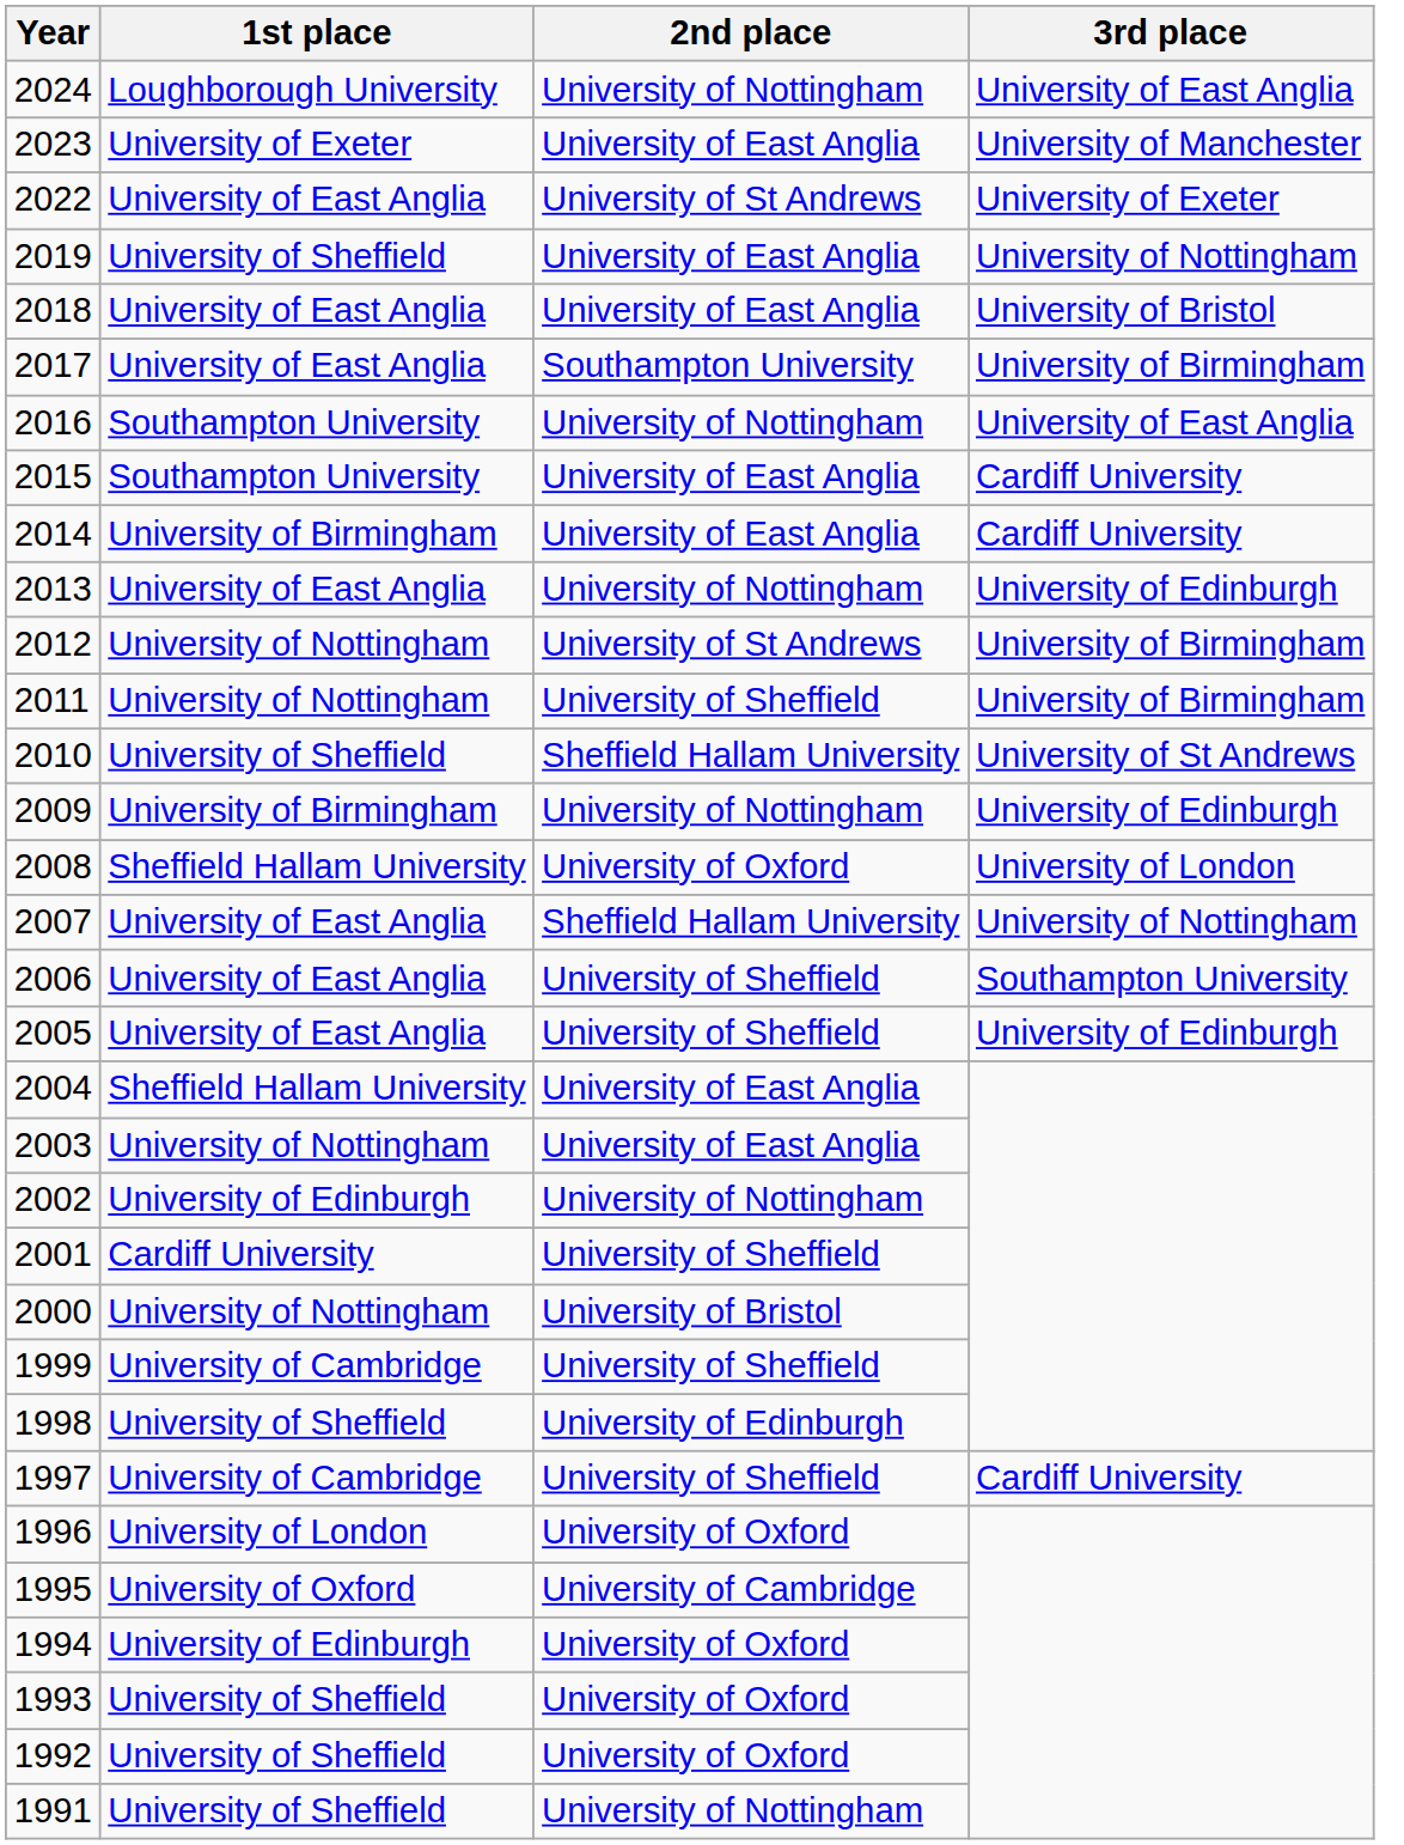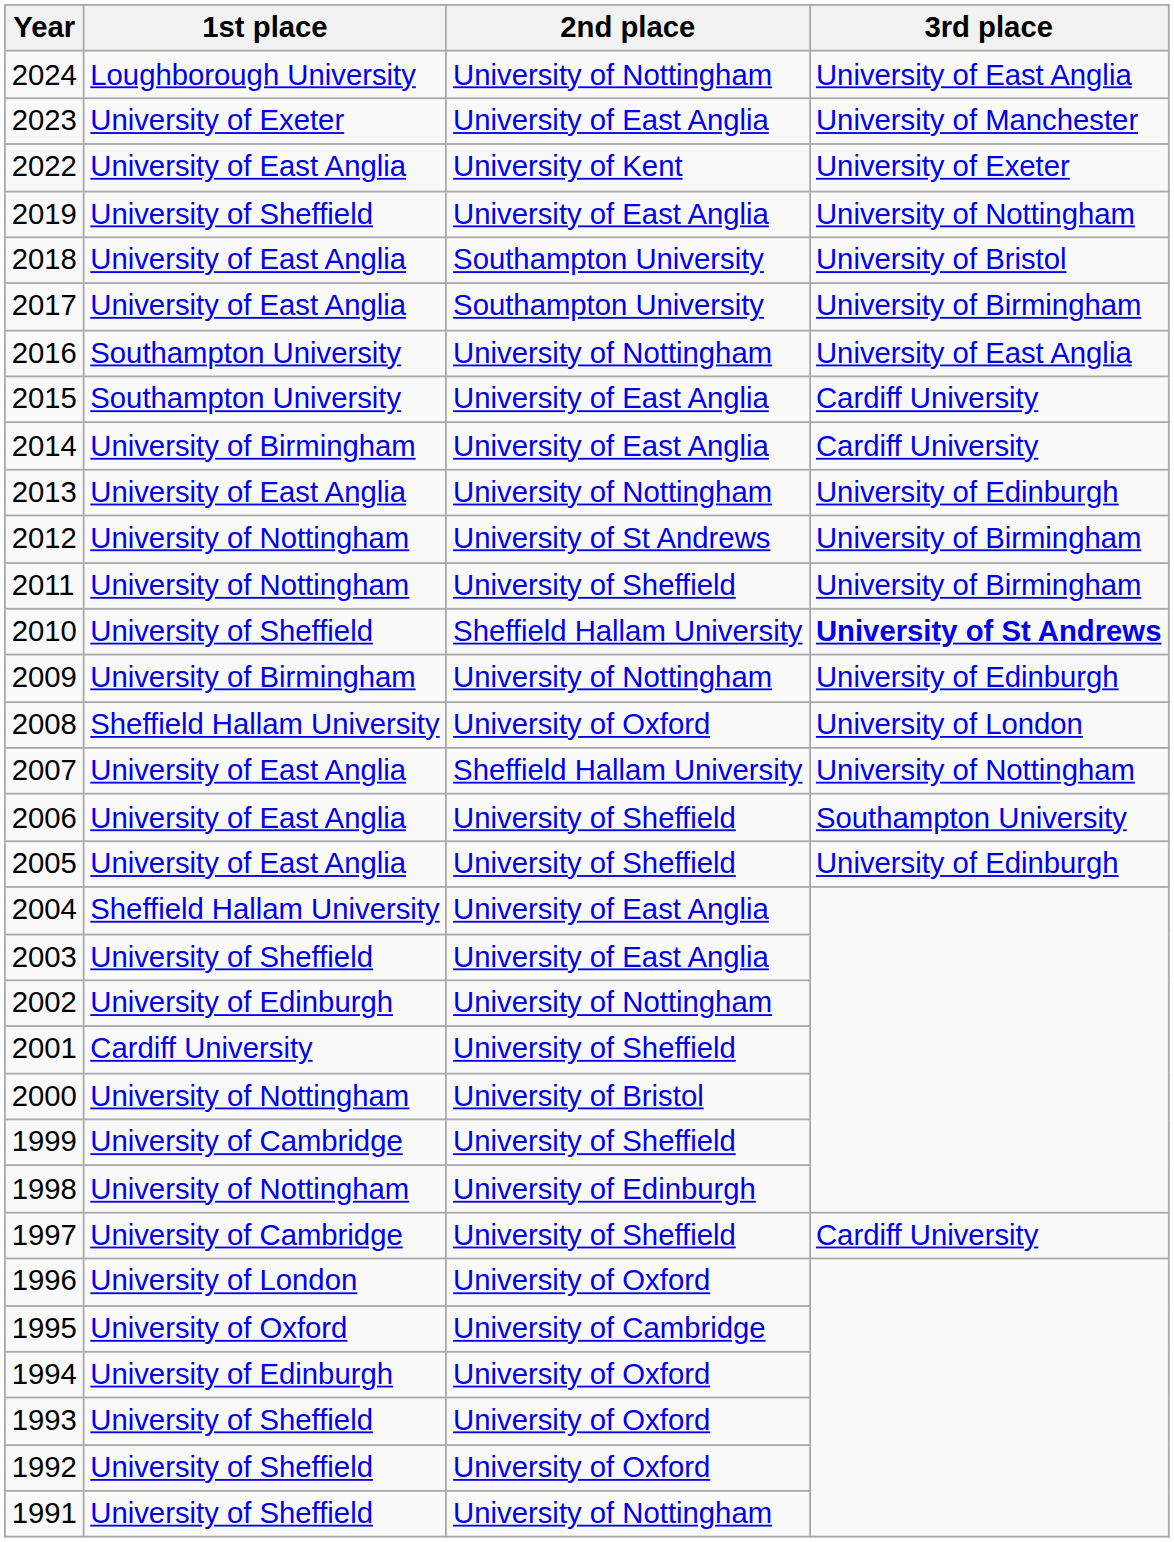 <table class="wikitable">
 <tr>
 <th>Year</th>
 <th>1st place</th>
 <th>2nd place</th>
 <th>3rd place</th>
 </tr>
 <tr>
 <td>2024</td>
 <td><a href='#'>Loughborough University</a></td>
 <td><a href='#'>University of Nottingham</a></td>
 <td><a href='#'>University of East Anglia</a></td>
 </tr>
 <tr>
 <td>2023</td>
 <td><a href='#'>University of Exeter</a></td>
 <td><a href='#'>University of East Anglia</a></td>
 <td><a href='#'>University of Manchester</a></td>
 </tr>
 <tr>
 <td>2022</td>
 <td><a href='#'>University of East Anglia</a></td>
-<td><a href='#'>University of St Andrews</a></td>
+<td><a href='#'>University of Kent</a></td>
 <td><a href='#'>University of Exeter</a></td>
 </tr>
 <tr>
 <td>2019</td>
 <td><a href='#'>University of Sheffield</a></td>
 <td><a href='#'>University of East Anglia</a></td>
 <td><a href='#'>University of Nottingham</a></td>
 </tr>
 <tr>
 <td>2018</td>
 <td><a href='#'>University of East Anglia</a></td>
-<td><a href='#'>University of East Anglia</a></td>
+<td><a href='#'>Southampton University</a></td>
 <td><a href='#'>University of Bristol</a></td>
 </tr>
 <tr>
 <td>2017</td>
 <td><a href='#'>University of East Anglia</a></td>
 <td><a href='#'>Southampton University</a></td>
 <td><a href='#'>University of Birmingham</a></td>
 </tr>
 <tr>
 <td>2016</td>
 <td><a href='#'>Southampton University</a></td>
 <td><a href='#'>University of Nottingham</a></td>
 <td><a href='#'>University of East Anglia</a></td>
 </tr>
 <tr>
 <td>2015</td>
 <td><a href='#'>Southampton University</a></td>
 <td><a href='#'>University of East Anglia</a></td>
 <td><a href='#'>Cardiff University</a></td>
 </tr>
 <tr>
 <td>2014</td>
 <td><a href='#'>University of Birmingham</a></td>
 <td><a href='#'>University of East Anglia</a></td>
 <td><a href='#'>Cardiff University</a></td>
 </tr>
 <tr>
 <td>2013</td>
 <td><a href='#'>University of East Anglia</a></td>
 <td><a href='#'>University of Nottingham</a></td>
 <td><a href='#'>University of Edinburgh</a></td>
 </tr>
 <tr>
 <td>2012</td>
 <td><a href='#'>University of Nottingham</a></td>
 <td><a href='#'>University of St Andrews</a></td>
 <td><a href='#'>University of Birmingham</a></td>
 </tr>
 <tr>
 <td>2011</td>
 <td><a href='#'>University of Nottingham</a></td>
 <td><a href='#'>University of Sheffield</a></td>
 <td><a href='#'>University of Birmingham</a></td>
 </tr>
 <tr>
 <td>2010</td>
 <td><a href='#'>University of Sheffield</a></td>
 <td><a href='#'>Sheffield Hallam University</a></td>
-<td><a href='#'>University of St Andrews</a></td>
+<td><strong><a href='#'>University of St Andrews</a></strong></td>
 </tr>
 <tr>
 <td>2009</td>
 <td><a href='#'>University of Birmingham</a></td>
 <td><a href='#'>University of Nottingham</a></td>
 <td><a href='#'>University of Edinburgh</a></td>
 </tr>
 <tr>
 <td>2008</td>
 <td><a href='#'>Sheffield Hallam University</a></td>
 <td><a href='#'>University of Oxford</a></td>
 <td><a href='#'>University of London</a></td>
 </tr>
 <tr>
 <td>2007</td>
 <td><a href='#'>University of East Anglia</a></td>
 <td><a href='#'>Sheffield Hallam University</a></td>
 <td><a href='#'>University of Nottingham</a></td>
 </tr>
 <tr>
 <td>2006</td>
 <td><a href='#'>University of East Anglia</a></td>
 <td><a href='#'>University of Sheffield</a></td>
 <td><a href='#'>Southampton University</a></td>
 </tr>
 <tr>
 <td>2005</td>
 <td><a href='#'>University of East Anglia</a></td>
 <td><a href='#'>University of Sheffield</a></td>
 <td><a href='#'>University of Edinburgh</a></td>
 </tr>
 <tr>
 <td>2004</td>
 <td><a href='#'>Sheffield Hallam University</a></td>
 <td><a href='#'>University of East Anglia</a></td>
 </tr>
 <tr>
 <td>2003</td>
-<td><a href='#'>University of Nottingham</a></td>
+<td><a href='#'>University of Sheffield</a></td>
 <td><a href='#'>University of East Anglia</a></td>
 </tr>
 <tr>
 <td>2002</td>
 <td><a href='#'>University of Edinburgh</a></td>
 <td><a href='#'>University of Nottingham</a></td>
 </tr>
 <tr>
 <td>2001</td>
 <td><a href='#'>Cardiff University</a></td>
 <td><a href='#'>University of Sheffield</a></td>
 </tr>
 <tr>
 <td>2000</td>
 <td><a href='#'>University of Nottingham</a></td>
 <td><a href='#'>University of Bristol</a></td>
 </tr>
 <tr>
 <td>1999</td>
 <td><a href='#'>University of Cambridge</a></td>
 <td><a href='#'>University of Sheffield</a></td>
 </tr>
 <tr>
 <td>1998</td>
-<td><a href='#'>University of Sheffield</a></td>
+<td><a href='#'>University of Nottingham</a></td>
 <td><a href='#'>University of Edinburgh</a></td>
 </tr>
 <tr>
 <td>1997</td>
 <td><a href='#'>University of Cambridge</a></td>
 <td><a href='#'>University of Sheffield</a></td>
 <td><a href='#'>Cardiff University</a></td>
 </tr>
 <tr>
 <td>1996</td>
 <td><a href='#'>University of London</a></td>
 <td><a href='#'>University of Oxford</a></td>
 </tr>
 <tr>
 <td>1995</td>
 <td><a href='#'>University of Oxford</a></td>
 <td><a href='#'>University of Cambridge</a></td>
 </tr>
 <tr>
 <td>1994</td>
 <td><a href='#'>University of Edinburgh</a></td>
 <td><a href='#'>University of Oxford</a></td>
 </tr>
 <tr>
 <td>1993</td>
 <td><a href='#'>University of Sheffield</a></td>
 <td><a href='#'>University of Oxford</a></td>
 </tr>
 <tr>
 <td>1992</td>
 <td><a href='#'>University of Sheffield</a></td>
 <td><a href='#'>University of Oxford</a></td>
 </tr>
 <tr>
 <td>1991</td>
 <td><a href='#'>University of Sheffield</a></td>
 <td><a href='#'>University of Nottingham</a></td>
 </tr>
 </table>
